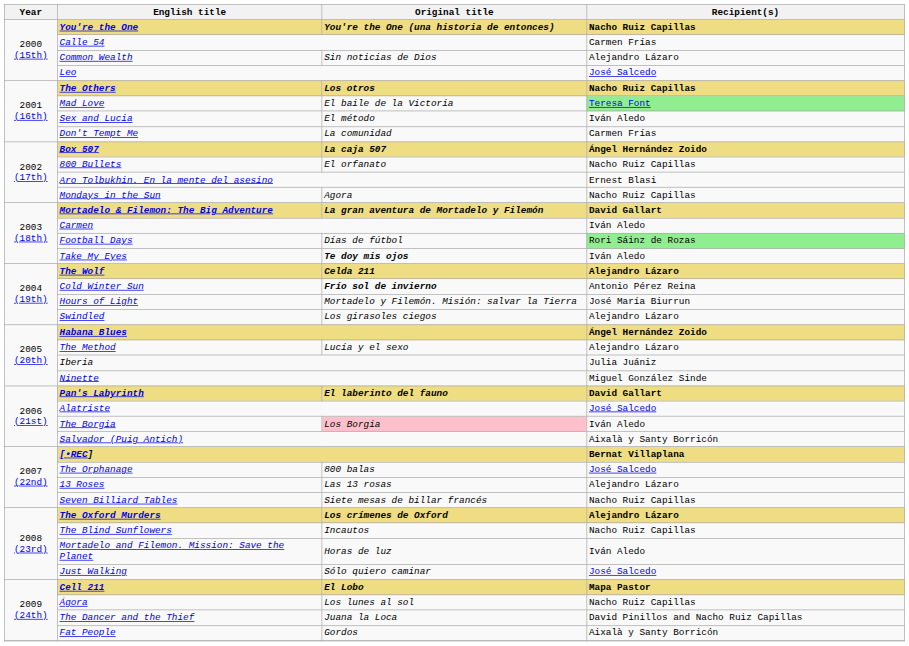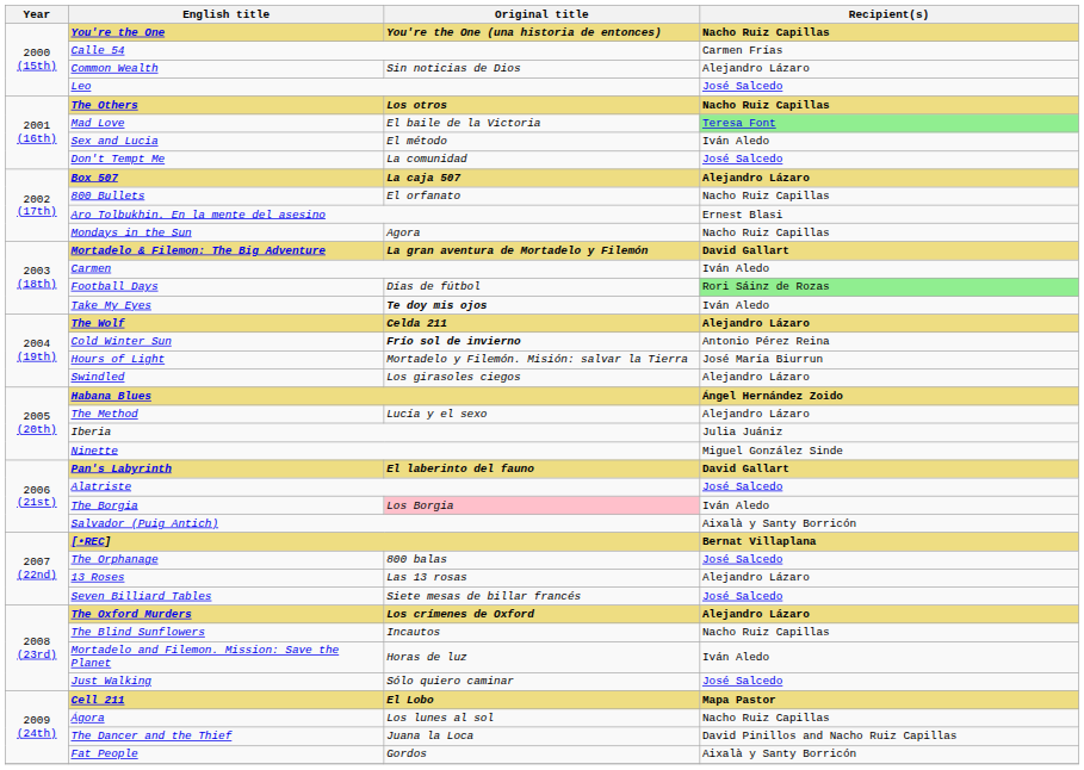 <table class="wikitable sortable" style="text-align:left;"style="width:95%">
 <tr>
 <th scope="col" style="width:5%;">Year</th>
 <th scope="col" style="width:25%;">English title</th>
 <th scope="col" style="width:25%;">Original title</th>
 <th scope="col" style="width:30%;">Recipient(s)</th>
 </tr>
 <tr>
 <td rowspan="4" style="text-align:center;">2000<br><a href='#'>(15th)</a></td>
 <td style="background:#eedd82;"><strong><em><a href='#'>You're the One</a></em></strong></td>
 <td style="background:#eedd82;"><strong><em>You're the One (una historia de entonces)</em></strong></td>
 <td style="background:#eedd82;"><strong>Nacho Ruiz Capillas</strong></td>
 </tr>
 <tr>
 <td colspan="2"><em><a href='#'>Calle 54</a></em></td>
 <td>Carmen Frías</td>
 </tr>
 <tr>
 <td><em><a href='#'>Common Wealth</a></em></td>
 <td><em>Sin noticias de Dios</em></td>
 <td>Alejandro Lázaro</td>
 </tr>
 <tr>
 <td colspan="2"><em><a href='#'>Leo</a></em></td>
 <td><a href='#'>José Salcedo</a></td>
 </tr>
 <tr>
 <td rowspan="4" style="text-align:center;">2001<br><a href='#'>(16th)</a></td>
 <td style="background:#eedd82;"><strong><em><a href='#'>The Others</a></em></strong></td>
 <td style="background:#eedd82;"><strong><em>Los otros</em></strong></td>
 <td style="background:#eedd82;"><strong>Nacho Ruiz Capillas</strong></td>
 </tr>
 <tr>
 <td><em><a href='#'>Mad Love</a></em></td>
 <td><em>El baile de la Victoria</em></td>
 <td style="background: lightgreen;"><a href='#'>Teresa Font</a></td>
 </tr>
 <tr>
 <td><em><a href='#'>Sex and Lucia</a></em></td>
 <td><em>El método</em></td>
 <td>Iván Aledo</td>
 </tr>
 <tr>
 <td><em><a href='#'>Don't Tempt Me</a></em></td>
 <td><em>La comunidad</em></td>
-<td>Carmen Frías</td>
+<td><a href='#'>José Salcedo</a></td>
 </tr>
 <tr>
 <td rowspan="4" style="text-align:center;">2002<br><a href='#'>(17th)</a></td>
 <td style="background:#eedd82;"><strong><em><a href='#'>Box 507</a></em></strong></td>
 <td style="background:#eedd82;"><strong><em>La caja 507</em></strong></td>
-<td style="background:#eedd82;"><strong>Ángel Hernández Zoido</strong></td>
+<td style="background:#eedd82;"><strong>Alejandro Lázaro</strong></td>
 </tr>
 <tr>
 <td><em><a href='#'>800 Bullets</a></em></td>
 <td><em>El orfanato</em></td>
 <td>Nacho Ruiz Capillas</td>
 </tr>
 <tr>
 <td colspan="2"><em><a href='#'>Aro Tolbukhin. En la mente del asesino</a></em></td>
 <td>Ernest Blasi</td>
 </tr>
 <tr>
 <td><em><a href='#'>Mondays in the Sun</a></em></td>
 <td><em>Agora</em></td>
 <td>Nacho Ruiz Capillas</td>
 </tr>
 <tr>
 <td rowspan="4" style="text-align:center;">2003<br><a href='#'>(18th)</a></td>
 <td style="background:#eedd82;"><strong><em><a href='#'>Mortadelo & Filemon: The Big Adventure</a></em></strong></td>
 <td style="background:#eedd82;"><strong><em>La gran aventura de Mortadelo y Filemón</em></strong></td>
 <td style="background:#eedd82;"><strong>David Gallart</strong></td>
 </tr>
 <tr>
 <td colspan="2"><em><a href='#'>Carmen</a></em></td>
 <td>Iván Aledo</td>
 </tr>
 <tr>
 <td><em><a href='#'>Football Days</a></em></td>
 <td><em>Días de fútbol</em></td>
 <td style="background: lightgreen;">Rori Sáinz de Rozas</td>
 </tr>
 <tr>
 <td><em><a href='#'>Take My Eyes</a></em></td>
 <td><strong><em>Te doy mis ojos</em></strong></td>
 <td>Iván Aledo</td>
 </tr>
 <tr>
 <td rowspan="4" style="text-align:center;">2004<br><a href='#'>(19th)</a></td>
 <td style="background:#eedd82;"><strong><em><a href='#'>The Wolf</a></em></strong></td>
 <td style="background:#eedd82;"><strong><em>Celda 211</em></strong></td>
 <td style="background:#eedd82;"><strong>Alejandro Lázaro</strong></td>
 </tr>
 <tr>
 <td><em><a href='#'>Cold Winter Sun</a></em></td>
 <td><strong><em>Frío sol de invierno</em></strong></td>
 <td>Antonio Pérez Reina</td>
 </tr>
 <tr>
 <td><em><a href='#'>Hours of Light</a></em></td>
 <td><em>Mortadelo y Filemón. Misión: salvar la Tierra</em></td>
 <td>José María Biurrun</td>
 </tr>
 <tr>
 <td><em><a href='#'>Swindled</a></em></td>
 <td><em>Los girasoles ciegos</em></td>
 <td>Alejandro Lázaro</td>
 </tr>
 <tr>
 <td rowspan="4" style="text-align:center;">2005<br><a href='#'>(20th)</a></td>
 <td colspan="2" style="background:#eedd82;"><strong><em><a href='#'>Habana Blues</a></em></strong></td>
 <td style="background:#eedd82;"><strong>Ángel Hernández Zoido</strong></td>
 </tr>
 <tr>
 <td><em><a href='#'>The Method</a></em></td>
 <td><em>Lucía y el sexo</em></td>
 <td>Alejandro Lázaro</td>
 </tr>
 <tr>
 <td colspan="2"><em>Iberia</em></td>
 <td>Julia Juániz</td>
 </tr>
 <tr>
 <td colspan="2"><em><a href='#'>Ninette</a></em></td>
 <td>Miguel González Sinde</td>
 </tr>
 <tr>
 <td rowspan="4" style="text-align:center;">2006<br><a href='#'>(21st)</a></td>
 <td style="background:#eedd82;"><strong><em><a href='#'>Pan's Labyrinth</a></em></strong></td>
 <td style="background:#eedd82;"><strong><em>El laberinto del fauno</em></strong></td>
 <td style="background:#eedd82;"><strong>David Gallart</strong></td>
 </tr>
 <tr>
 <td colspan="2"><em><a href='#'>Alatriste</a></em></td>
 <td><a href='#'>José Salcedo</a></td>
 </tr>
 <tr>
 <td><em><a href='#'>The Borgia</a></em></td>
 <td style="background: pink;"><em>Los Borgia</em></td>
 <td>Iván Aledo</td>
 </tr>
 <tr>
 <td colspan="2"><em><a href='#'>Salvador (Puig Antich)</a></em></td>
 <td>Aixalà y Santy Borricón</td>
 </tr>
 <tr>
 <td rowspan="4" style="text-align:center;">2007<br><a href='#'>(22nd)</a></td>
 <td colspan="2" style="background:#eedd82;"><strong><em><a href='#'>[•REC</a>]</em></strong></td>
 <td style="background:#eedd82;"><strong>Bernat Villaplana</strong></td>
 </tr>
 <tr>
 <td><em><a href='#'>The Orphanage</a></em></td>
 <td><em>800 balas</em></td>
 <td><a href='#'>José Salcedo</a></td>
 </tr>
 <tr>
 <td><em><a href='#'>13 Roses</a></em></td>
 <td><em>Las 13 rosas</em></td>
 <td>Alejandro Lázaro</td>
 </tr>
 <tr>
 <td><em><a href='#'>Seven Billiard Tables</a></em></td>
 <td><em>Siete mesas de billar francés</em></td>
-<td>Nacho Ruiz Capillas</td>
+<td><a href='#'>José Salcedo</a></td>
 </tr>
 <tr>
 <td rowspan="4" style="text-align:center;">2008<br><a href='#'>(23rd)</a></td>
 <td style="background:#eedd82;"><strong><em><a href='#'>The Oxford Murders</a></em></strong></td>
 <td style="background:#eedd82;"><strong><em>Los crímenes de Oxford</em></strong></td>
 <td style="background:#eedd82;"><strong>Alejandro Lázaro</strong></td>
 </tr>
 <tr>
 <td><em><a href='#'>The Blind Sunflowers</a></em></td>
 <td><em>Incautos</em></td>
 <td>Nacho Ruiz Capillas</td>
 </tr>
 <tr>
 <td><em><a href='#'>Mortadelo and Filemon. Mission: Save the Planet</a></em></td>
 <td><em>Horas de luz</em></td>
 <td>Iván Aledo</td>
 </tr>
 <tr>
 <td><em><a href='#'>Just Walking</a></em></td>
 <td><em>Sólo quiero caminar</em></td>
 <td><a href='#'>José Salcedo</a></td>
 </tr>
 <tr>
 <td rowspan="4" style="text-align:center;">2009<br><a href='#'>(24th)</a></td>
 <td style="background:#eedd82;"><strong><em><a href='#'>Cell 211</a></em></strong></td>
 <td style="background:#eedd82;"><strong><em>El Lobo</em></strong></td>
 <td style="background:#eedd82;"><strong>Mapa Pastor</strong></td>
 </tr>
 <tr>
 <td><em><a href='#'>Ágora</a></em></td>
 <td><em>Los lunes al sol</em></td>
 <td>Nacho Ruiz Capillas</td>
 </tr>
 <tr>
 <td><em><a href='#'>The Dancer and the Thief</a></em></td>
 <td><em>Juana la Loca</em></td>
 <td>David Pinillos and Nacho Ruiz Capillas</td>
 </tr>
 <tr>
 <td><em><a href='#'>Fat People</a></em></td>
 <td><em>Gordos</em></td>
 <td>Aixalà y Santy Borricón</td>
 </tr>
 <tr>
 </tr>
 </table>
